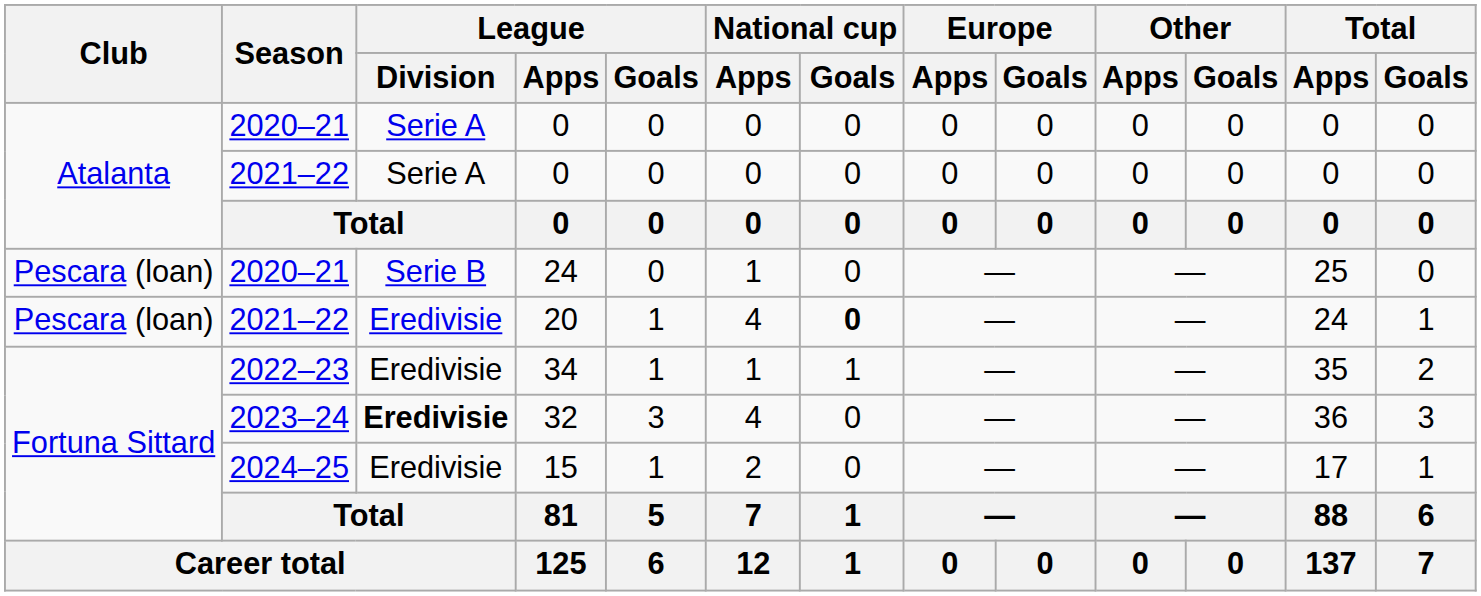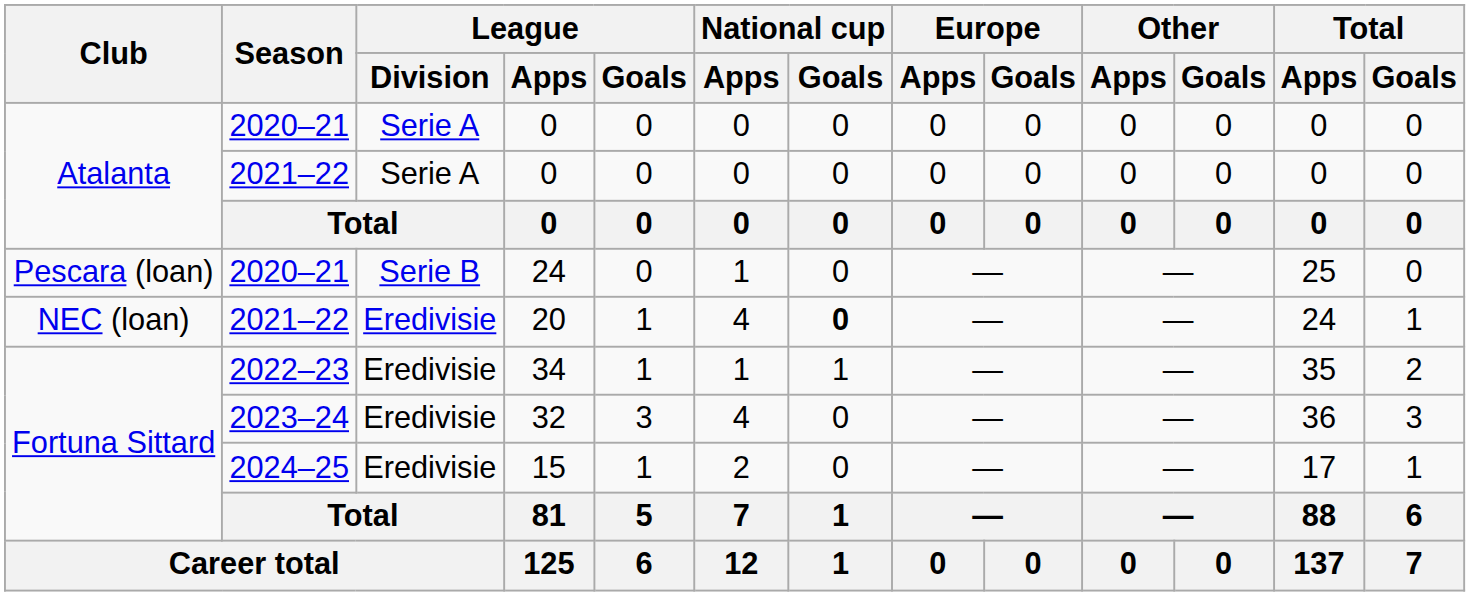 <table class="wikitable" style="text-align:center">
 <tr>
 <th rowspan="2">Club</th>
 <th rowspan="2">Season</th>
 <th colspan="3">League</th>
 <th colspan="2">National cup</th>
 <th colspan="2">Europe</th>
 <th colspan="2">Other</th>
 <th colspan="2">Total</th>
 </tr>
 <tr>
 <th>Division</th>
 <th>Apps</th>
 <th>Goals</th>
 <th>Apps</th>
 <th>Goals</th>
 <th>Apps</th>
 <th>Goals</th>
 <th>Apps</th>
 <th>Goals</th>
 <th>Apps</th>
 <th>Goals</th>
 </tr>
 <tr>
 <td rowspan="3"><a href='#'>Atalanta</a></td>
 <td><a href='#'>2020–21</a></td>
 <td><a href='#'>Serie A</a></td>
 <td>0</td>
 <td>0</td>
 <td>0</td>
 <td>0</td>
 <td>0</td>
 <td>0</td>
 <td>0</td>
 <td>0</td>
 <td>0</td>
 <td>0</td>
 </tr>
 <tr>
 <td><a href='#'>2021–22</a></td>
 <td>Serie A</td>
 <td>0</td>
 <td>0</td>
 <td>0</td>
 <td>0</td>
 <td>0</td>
 <td>0</td>
 <td>0</td>
 <td>0</td>
 <td>0</td>
 <td>0</td>
 </tr>
 <tr>
 <th colspan="2">Total</th>
 <th>0</th>
 <th>0</th>
 <th>0</th>
 <th>0</th>
 <th>0</th>
 <th>0</th>
 <th>0</th>
 <th>0</th>
 <th>0</th>
 <th>0</th>
 </tr>
 <tr>
 <td><a href='#'>Pescara</a> (loan)</td>
 <td><a href='#'>2020–21</a></td>
 <td><a href='#'>Serie B</a></td>
 <td>24</td>
 <td>0</td>
 <td>1</td>
 <td>0</td>
 <td colspan="2">—</td>
 <td colspan="2">—</td>
 <td>25</td>
 <td>0</td>
 </tr>
 <tr>
-<td><a href='#'>Pescara</a> (loan)</td>
+<td><a href='#'>NEC</a> (loan)</td>
 <td><a href='#'>2021–22</a></td>
 <td><a href='#'>Eredivisie</a></td>
 <td>20</td>
 <td>1</td>
 <td>4</td>
 <td><strong>0</strong></td>
 <td colspan="2">—</td>
 <td colspan="2">—</td>
 <td>24</td>
 <td>1</td>
 </tr>
 <tr>
 <td rowspan="4"><a href='#'>Fortuna Sittard</a></td>
 <td><a href='#'>2022–23</a></td>
 <td>Eredivisie</td>
 <td>34</td>
 <td>1</td>
 <td>1</td>
 <td>1</td>
 <td colspan="2">—</td>
 <td colspan="2">—</td>
 <td>35</td>
 <td>2</td>
 </tr>
 <tr>
 <td><a href='#'>2023–24</a></td>
-<td><strong>Eredivisie</strong></td>
+<td>Eredivisie</td>
 <td>32</td>
 <td>3</td>
 <td>4</td>
 <td>0</td>
 <td colspan="2">—</td>
 <td colspan="2">—</td>
 <td>36</td>
 <td>3</td>
 </tr>
 <tr>
 <td><a href='#'>2024–25</a></td>
 <td>Eredivisie</td>
 <td>15</td>
 <td>1</td>
 <td>2</td>
 <td>0</td>
 <td colspan="2">—</td>
 <td colspan="2">—</td>
 <td>17</td>
 <td>1</td>
 </tr>
 <tr>
 <th colspan="2">Total</th>
 <th>81</th>
 <th>5</th>
 <th>7</th>
 <th>1</th>
 <th colspan="2">—</th>
 <th colspan="2">—</th>
 <th>88</th>
 <th>6</th>
 </tr>
 <tr>
 <th colspan="3">Career total</th>
 <th>125</th>
 <th>6</th>
 <th>12</th>
 <th>1</th>
 <th>0</th>
 <th>0</th>
 <th>0</th>
 <th>0</th>
 <th>137</th>
 <th>7</th>
 </tr>
 </table>
